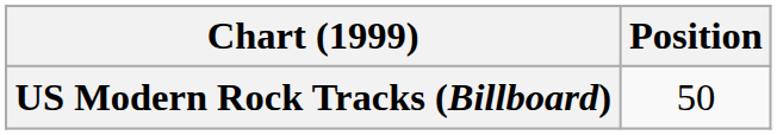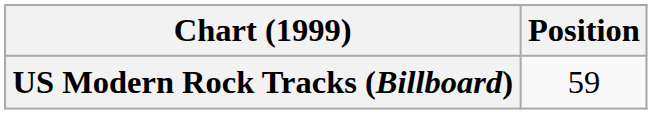 <table class="wikitable plainrowheaders" style="text-align:center">
 <tr>
 <th>Chart (1999)</th>
 <th>Position</th>
 </tr>
 <tr>
 <th scope="row">US Modern Rock Tracks (<em>Billboard</em>)</th>
-<td>50</td>
+<td>59</td>
 </tr>
 </table>
